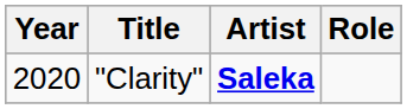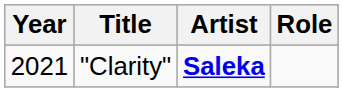 <table class="wikitable plainrowheaders" style="margin-right: 0;">
 <tr>
 <th scope="col">Year</th>
 <th scope="col">Title</th>
 <th scope="col">Artist</th>
 <th scope="col">Role</th>
 </tr>
 <tr>
-<td>2020</td>
+<td>2021</td>
 <td>"Clarity"</td>
 <td><strong><a href='#'>Saleka</a></strong></td>
 <td></td>
 </tr>
 </table>
